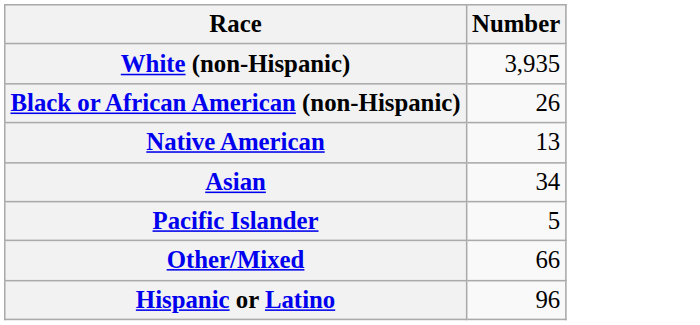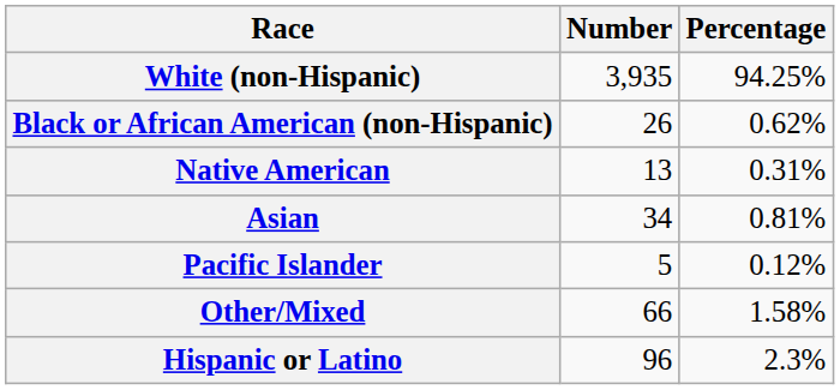 <table class="wikitable" style="text-align:right">
 <tr>
 <th scope="col">Race</th>
 <th scope="col">Number</th>
+<th scope="col">Percentage</th>
 </tr>
 <tr>
 <th scope="row"><a href='#'>White</a> (non-Hispanic)</th>
 <td>3,935</td>
+<td>94.25%</td>
 </tr>
 <tr>
 <th scope="row"><a href='#'>Black or African American</a> (non-Hispanic)</th>
 <td>26</td>
+<td>0.62%</td>
 </tr>
 <tr>
 <th scope="row"><a href='#'>Native American</a></th>
 <td>13</td>
+<td>0.31%</td>
 </tr>
 <tr>
 <th scope="row"><a href='#'>Asian</a></th>
 <td>34</td>
+<td>0.81%</td>
 </tr>
 <tr>
 <th scope="row"><a href='#'>Pacific Islander</a></th>
 <td>5</td>
+<td>0.12%</td>
 </tr>
 <tr>
 <th scope="row"><a href='#'>Other/Mixed</a></th>
 <td>66</td>
+<td>1.58%</td>
 </tr>
 <tr>
 <th scope="row"><a href='#'>Hispanic</a> or <a href='#'>Latino</a></th>
 <td>96</td>
+<td>2.3%</td>
 </tr>
 </table>
